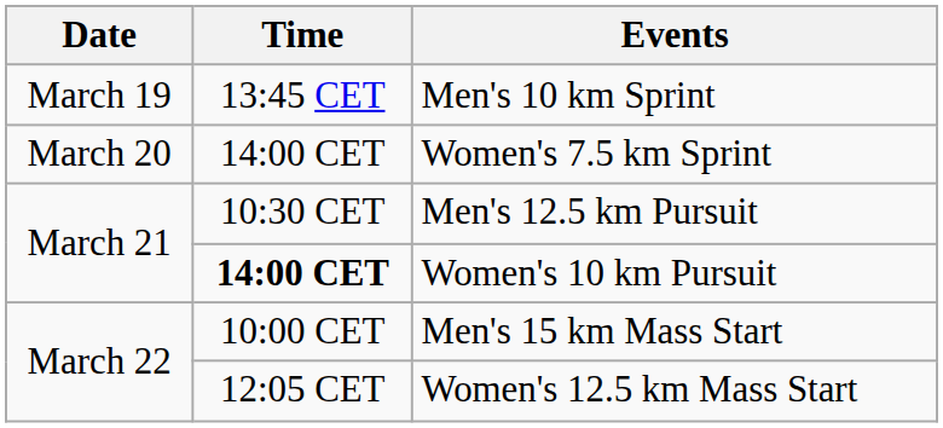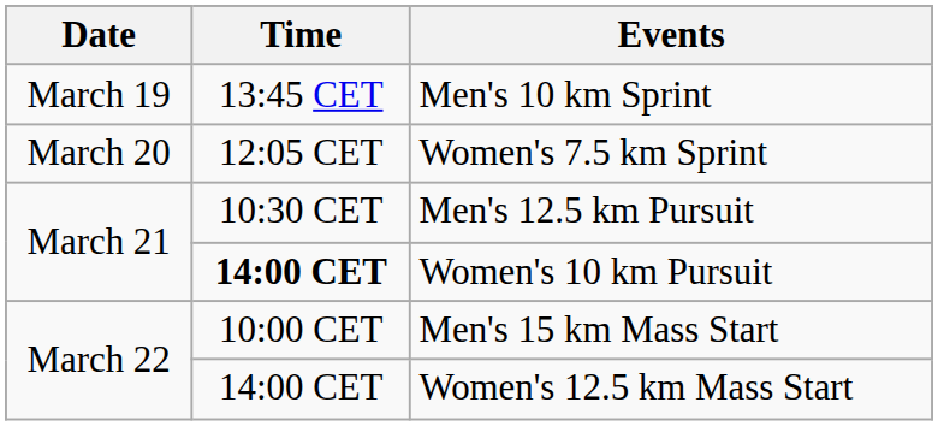 <table class="wikitable" style="text-align: center" width="400">
 <tr>
 <th>Date</th>
 <th>Time</th>
 <th>Events</th>
 </tr>
 <tr>
 <td>March 19</td>
 <td>13:45 <a href='#'>CET</a></td>
 <td style="text-align: left">Men's 10 km Sprint</td>
 </tr>
 <tr>
 <td>March 20</td>
-<td>14:00 CET</td>
+<td>12:05 CET</td>
 <td style="text-align: left">Women's 7.5 km Sprint</td>
 </tr>
 <tr>
 <td rowspan=2>March 21</td>
 <td>10:30 CET</td>
 <td style="text-align: left">Men's 12.5 km Pursuit</td>
 </tr>
 <tr>
 <td><strong>14:00 CET</strong></td>
 <td style="text-align: left">Women's 10 km Pursuit</td>
 </tr>
 <tr>
 <td rowspan=2>March 22</td>
 <td>10:00 CET</td>
 <td style="text-align: left">Men's 15 km Mass Start</td>
 </tr>
 <tr>
-<td>12:05 CET</td>
+<td>14:00 CET</td>
 <td style="text-align: left">Women's 12.5 km Mass Start</td>
 </tr>
 </table>
